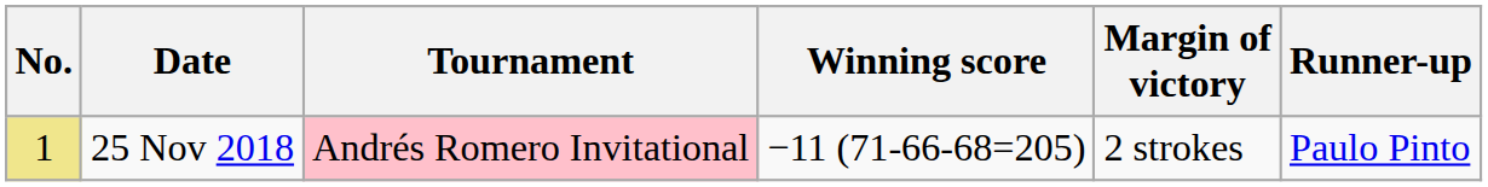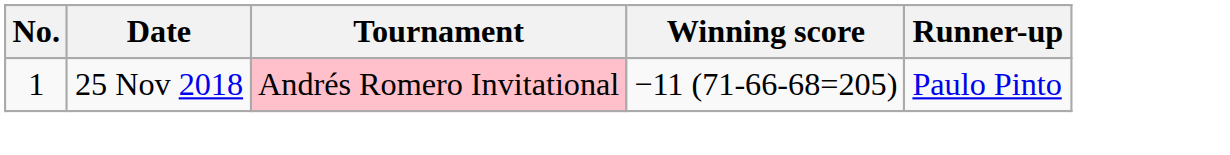 <table class="wikitable" style="font-size:95%;">
 <tr>
 <th>No.</th>
 <th>Date</th>
 <th>Tournament</th>
 <th>Winning score</th>
-<th>Margin of<br>victory</th>
 <th>Runner-up</th>
 </tr>
 <tr>
-<td align=center style="background: khaki;">1</td>
+<td align=center>1</td>
 <td align=right>25 Nov <a href='#'>2018</a></td>
 <td style="background: pink;">Andrés Romero Invitational</td>
 <td>−11 (71-66-68=205)</td>
-<td>2 strokes</td>
 <td> <a href='#'>Paulo Pinto</a></td>
 </tr>
 </table>
